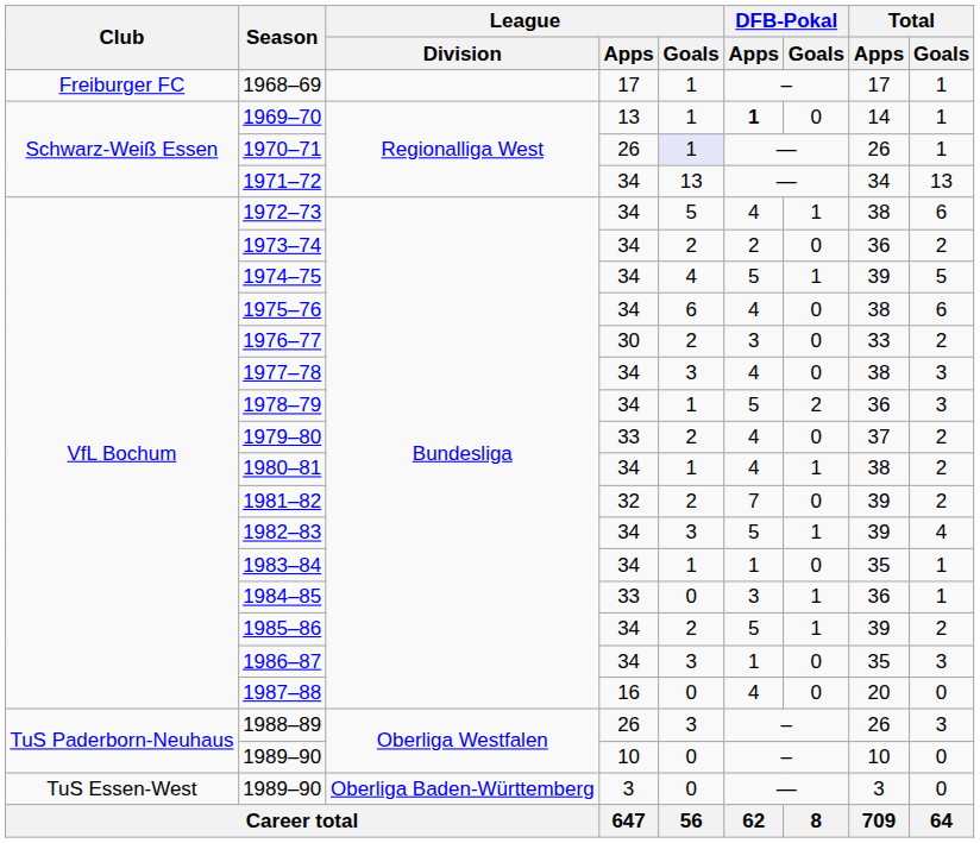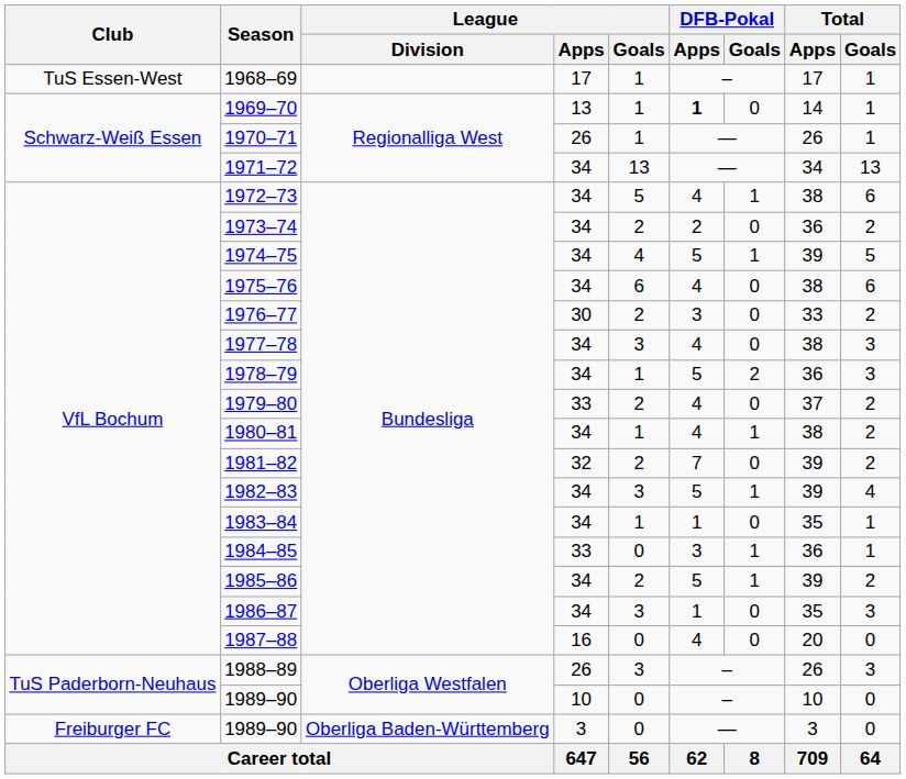 <table class="wikitable" style="text-align:center">
 <tr>
 <th rowspan="2">Club</th>
 <th rowspan="2">Season</th>
 <th colspan="3">League</th>
 <th colspan="2"><a href='#'>DFB-Pokal</a></th>
 <th colspan="2">Total</th>
 </tr>
 <tr>
 <th>Division</th>
 <th>Apps</th>
 <th>Goals</th>
 <th>Apps</th>
 <th>Goals</th>
 <th>Apps</th>
 <th>Goals</th>
 </tr>
 <tr>
-<td><a href='#'>Freiburger FC</a></td>
+<td>TuS Essen-West</td>
 <td>1968–69</td>
 <td></td>
 <td>17</td>
 <td>1</td>
 <td colspan="2">–</td>
 <td>17</td>
 <td>1</td>
 </tr>
 <tr>
 <td rowspan="3"><a href='#'>Schwarz-Weiß Essen</a></td>
 <td><a href='#'>1969–70</a></td>
 <td rowspan="3"><a href='#'>Regionalliga West</a></td>
 <td>13</td>
 <td>1</td>
 <td><strong>1</strong></td>
 <td>0</td>
 <td>14</td>
 <td>1</td>
 </tr>
 <tr>
 <td><a href='#'>1970–71</a></td>
 <td>26</td>
-<td style="background: lavender;">1</td>
+<td>1</td>
 <td colspan="2">—</td>
 <td>26</td>
 <td>1</td>
 </tr>
 <tr>
 <td><a href='#'>1971–72</a></td>
 <td>34</td>
 <td>13</td>
 <td colspan="2">—</td>
 <td>34</td>
 <td>13</td>
 </tr>
 <tr>
 <td rowspan="16"><a href='#'>VfL Bochum</a></td>
 <td><a href='#'>1972–73</a></td>
 <td rowspan="16"><a href='#'>Bundesliga</a></td>
 <td>34</td>
 <td>5</td>
 <td>4</td>
 <td>1</td>
 <td>38</td>
 <td>6</td>
 </tr>
 <tr>
 <td><a href='#'>1973–74</a></td>
 <td>34</td>
 <td>2</td>
 <td>2</td>
 <td>0</td>
 <td>36</td>
 <td>2</td>
 </tr>
 <tr>
 <td><a href='#'>1974–75</a></td>
 <td>34</td>
 <td>4</td>
 <td>5</td>
 <td>1</td>
 <td>39</td>
 <td>5</td>
 </tr>
 <tr>
 <td><a href='#'>1975–76</a></td>
 <td>34</td>
 <td>6</td>
 <td>4</td>
 <td>0</td>
 <td>38</td>
 <td>6</td>
 </tr>
 <tr>
 <td><a href='#'>1976–77</a></td>
 <td>30</td>
 <td>2</td>
 <td>3</td>
 <td>0</td>
 <td>33</td>
 <td>2</td>
 </tr>
 <tr>
 <td><a href='#'>1977–78</a></td>
 <td>34</td>
 <td>3</td>
 <td>4</td>
 <td>0</td>
 <td>38</td>
 <td>3</td>
 </tr>
 <tr>
 <td><a href='#'>1978–79</a></td>
 <td>34</td>
 <td>1</td>
 <td>5</td>
 <td>2</td>
 <td>36</td>
 <td>3</td>
 </tr>
 <tr>
 <td><a href='#'>1979–80</a></td>
 <td>33</td>
 <td>2</td>
 <td>4</td>
 <td>0</td>
 <td>37</td>
 <td>2</td>
 </tr>
 <tr>
 <td><a href='#'>1980–81</a></td>
 <td>34</td>
 <td>1</td>
 <td>4</td>
 <td>1</td>
 <td>38</td>
 <td>2</td>
 </tr>
 <tr>
 <td><a href='#'>1981–82</a></td>
 <td>32</td>
 <td>2</td>
 <td>7</td>
 <td>0</td>
 <td>39</td>
 <td>2</td>
 </tr>
 <tr>
 <td><a href='#'>1982–83</a></td>
 <td>34</td>
 <td>3</td>
 <td>5</td>
 <td>1</td>
 <td>39</td>
 <td>4</td>
 </tr>
 <tr>
 <td><a href='#'>1983–84</a></td>
 <td>34</td>
 <td>1</td>
 <td>1</td>
 <td>0</td>
 <td>35</td>
 <td>1</td>
 </tr>
 <tr>
 <td><a href='#'>1984–85</a></td>
 <td>33</td>
 <td>0</td>
 <td>3</td>
 <td>1</td>
 <td>36</td>
 <td>1</td>
 </tr>
 <tr>
 <td><a href='#'>1985–86</a></td>
 <td>34</td>
 <td>2</td>
 <td>5</td>
 <td>1</td>
 <td>39</td>
 <td>2</td>
 </tr>
 <tr>
 <td><a href='#'>1986–87</a></td>
 <td>34</td>
 <td>3</td>
 <td>1</td>
 <td>0</td>
 <td>35</td>
 <td>3</td>
 </tr>
 <tr>
 <td><a href='#'>1987–88</a></td>
 <td>16</td>
 <td>0</td>
 <td>4</td>
 <td>0</td>
 <td>20</td>
 <td>0</td>
 </tr>
 <tr>
 <td rowspan="2"><a href='#'>TuS Paderborn-Neuhaus</a></td>
 <td>1988–89</td>
 <td rowspan="2"><a href='#'>Oberliga Westfalen</a></td>
 <td>26</td>
 <td>3</td>
 <td colspan="2">–</td>
 <td>26</td>
 <td>3</td>
 </tr>
 <tr>
 <td>1989–90</td>
 <td>10</td>
 <td>0</td>
 <td colspan="2">–</td>
 <td>10</td>
 <td>0</td>
 </tr>
 <tr>
-<td>TuS Essen-West</td>
+<td><a href='#'>Freiburger FC</a></td>
 <td>1989–90</td>
 <td><a href='#'>Oberliga Baden-Württemberg</a></td>
 <td>3</td>
 <td>0</td>
 <td colspan="2">—</td>
 <td>3</td>
 <td>0</td>
 </tr>
 <tr>
 <th colspan="3">Career total</th>
 <th>647</th>
 <th>56</th>
 <th>62</th>
 <th>8</th>
 <th>709</th>
 <th>64</th>
 </tr>
 </table>
